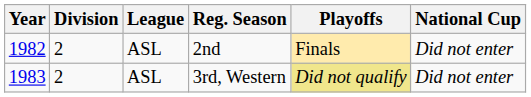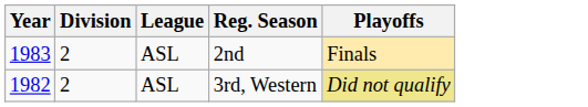 <table class="wikitable">
 <tr>
 <th>Year</th>
 <th>Division</th>
 <th>League</th>
 <th>Reg. Season</th>
 <th>Playoffs</th>
-<th>National Cup</th>
+</tr>
+<tr>
+<td><a href='#'>1983</a></td>
+<td>2</td>
+<td>ASL</td>
+<td>2nd</td>
+<td style="background:#ffebad;">Finals</td>
 </tr>
 <tr>
 <td><a href='#'>1982</a></td>
 <td>2</td>
 <td>ASL</td>
-<td>2nd</td>
-<td style="background:#ffebad;">Finals</td>
-<td><em>Did not enter</em></td>
-</tr>
-<tr>
-<td><a href='#'>1983</a></td>
-<td>2</td>
-<td>ASL</td>
 <td>3rd, Western</td>
 <td style="background: khaki;"><em>Did not qualify</em></td>
-<td><em>Did not enter</em></td>
 </tr>
 </table>
